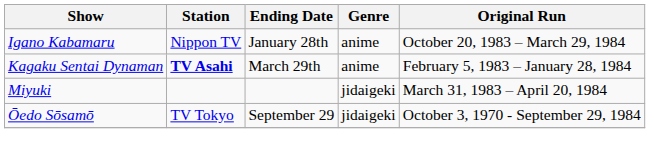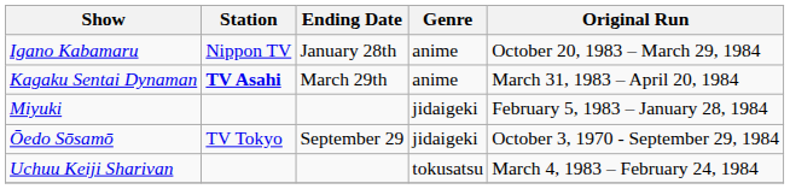 <table class="wikitable sortable">
 <tr>
 <th>Show</th>
 <th>Station</th>
 <th>Ending Date</th>
 <th>Genre</th>
 <th>Original Run</th>
 </tr>
 <tr>
 <td><em><a href='#'>Igano Kabamaru</a></em></td>
 <td><a href='#'>Nippon TV</a></td>
 <td>January 28th</td>
 <td>anime</td>
 <td>October 20, 1983 – March 29, 1984</td>
 </tr>
 <tr>
 <td><em><a href='#'>Kagaku Sentai Dynaman</a></em></td>
 <td><strong><a href='#'>TV Asahi</a></strong></td>
 <td>March 29th</td>
 <td>anime</td>
-<td>February 5, 1983 – January 28, 1984</td>
+<td>March 31, 1983 – April 20, 1984</td>
 </tr>
 <tr>
 <td><em><a href='#'>Miyuki</a></em></td>
 <td></td>
 <td></td>
 <td>jidaigeki</td>
-<td>March 31, 1983 – April 20, 1984</td>
+<td>February 5, 1983 – January 28, 1984</td>
 </tr>
 <tr>
 <td><em><a href='#'>Ōedo Sōsamō</a></em></td>
 <td><a href='#'>TV Tokyo</a></td>
 <td>September 29</td>
 <td>jidaigeki</td>
 <td>October 3, 1970 - September 29, 1984</td>
 </tr>
 <tr>
+<td><em><a href='#'>Uchuu Keiji Sharivan</a></em></td>
+<td></td>
+<td></td>
+<td>tokusatsu</td>
+<td>March 4, 1983 – February 24, 1984</td>
+</tr>
+<tr>
 </tr>
 </table>
